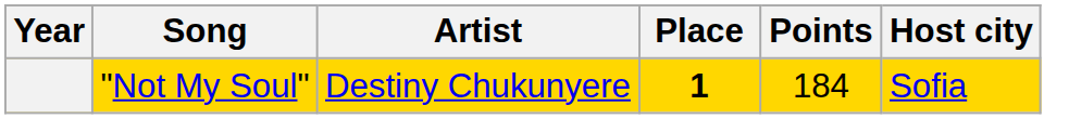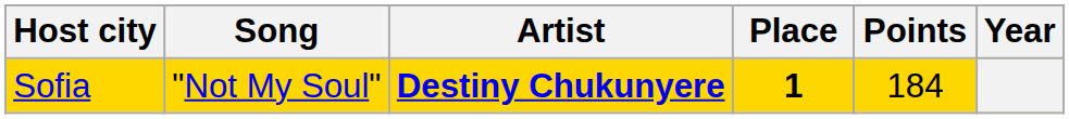 <table class="wikitable sortable plainrowheaders">
 <tr>
-<th>Year</th>
+<th>Host city</th>
 <th>Song</th>
 <th>Artist</th>
 <th style="width:50px;">Place</th>
 <th style="width:50px;">Points</th>
-<th>Host city</th>
+<th>Year</th>
 </tr>
 <tr style="background-color:gold;">
-<th scope="row"></th>
+<td> <a href='#'>Sofia</a></td>
 <td>"<a href='#'>Not My Soul</a>"</td>
-<td><a href='#'>Destiny Chukunyere</a></td>
+<td><strong><a href='#'>Destiny Chukunyere</a></strong></td>
 <td style="text-align:center;"><strong>1</strong></td>
 <td style="text-align:center;">184</td>
-<td> <a href='#'>Sofia</a></td>
+<th scope="row"></th>
 </tr>
 </table>
